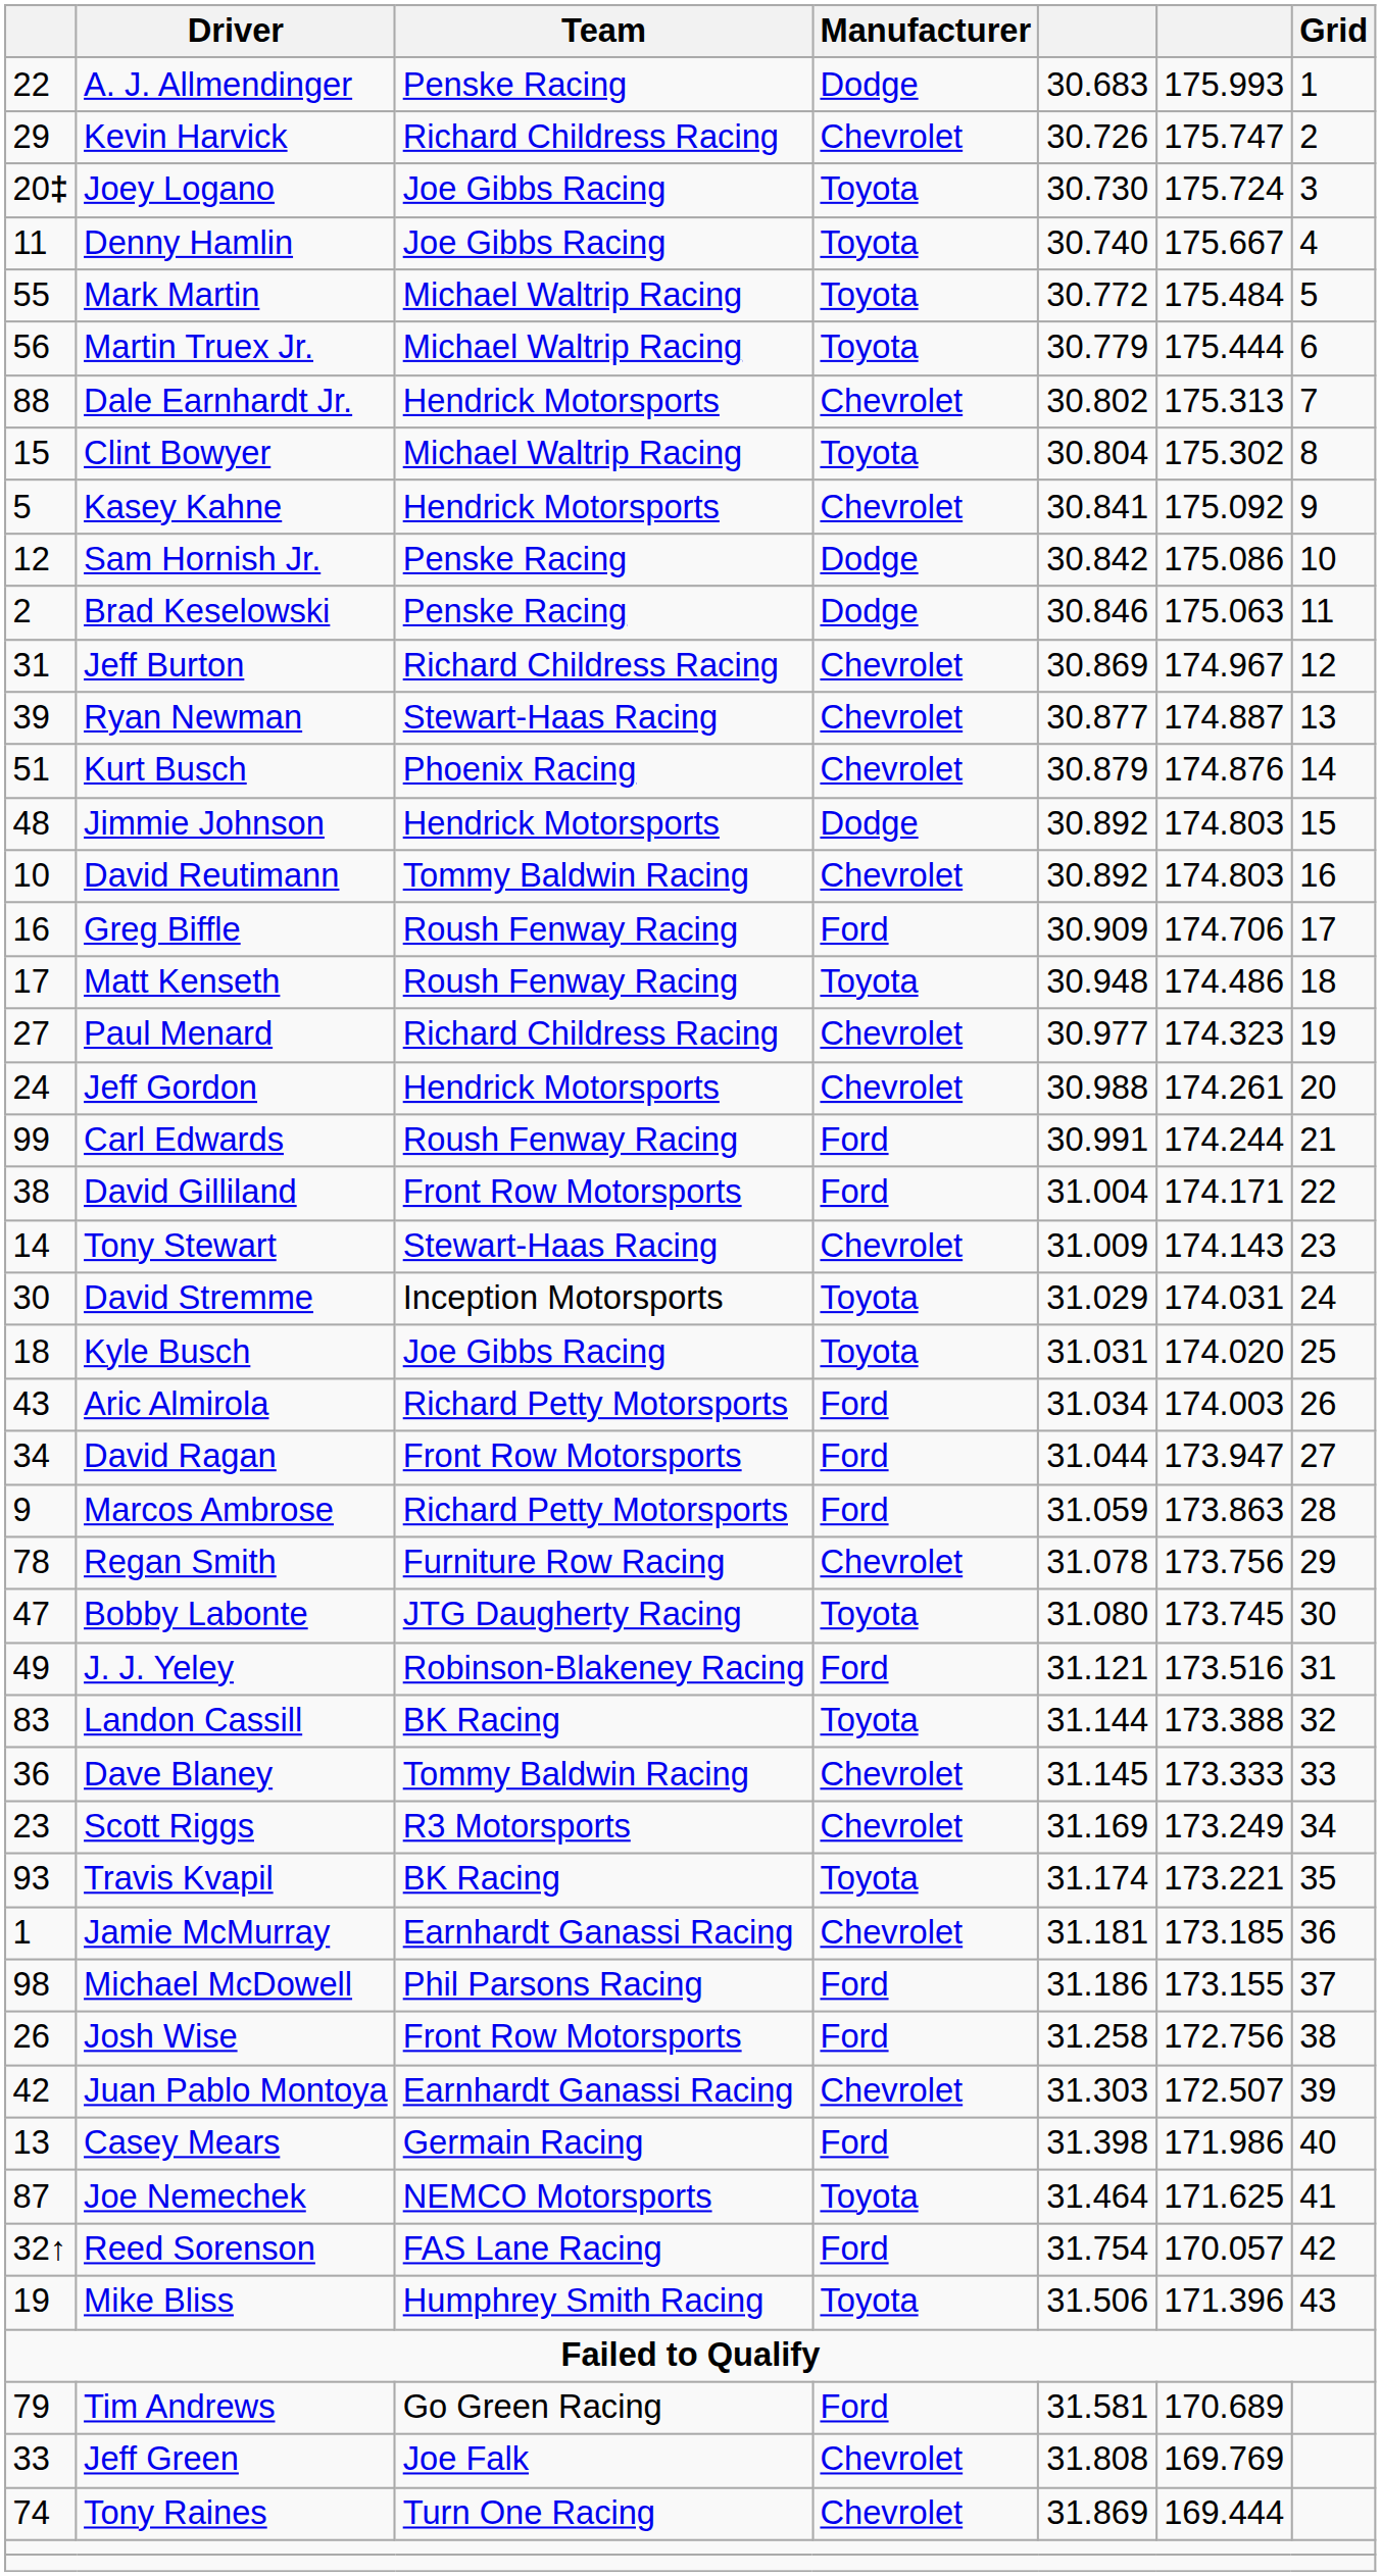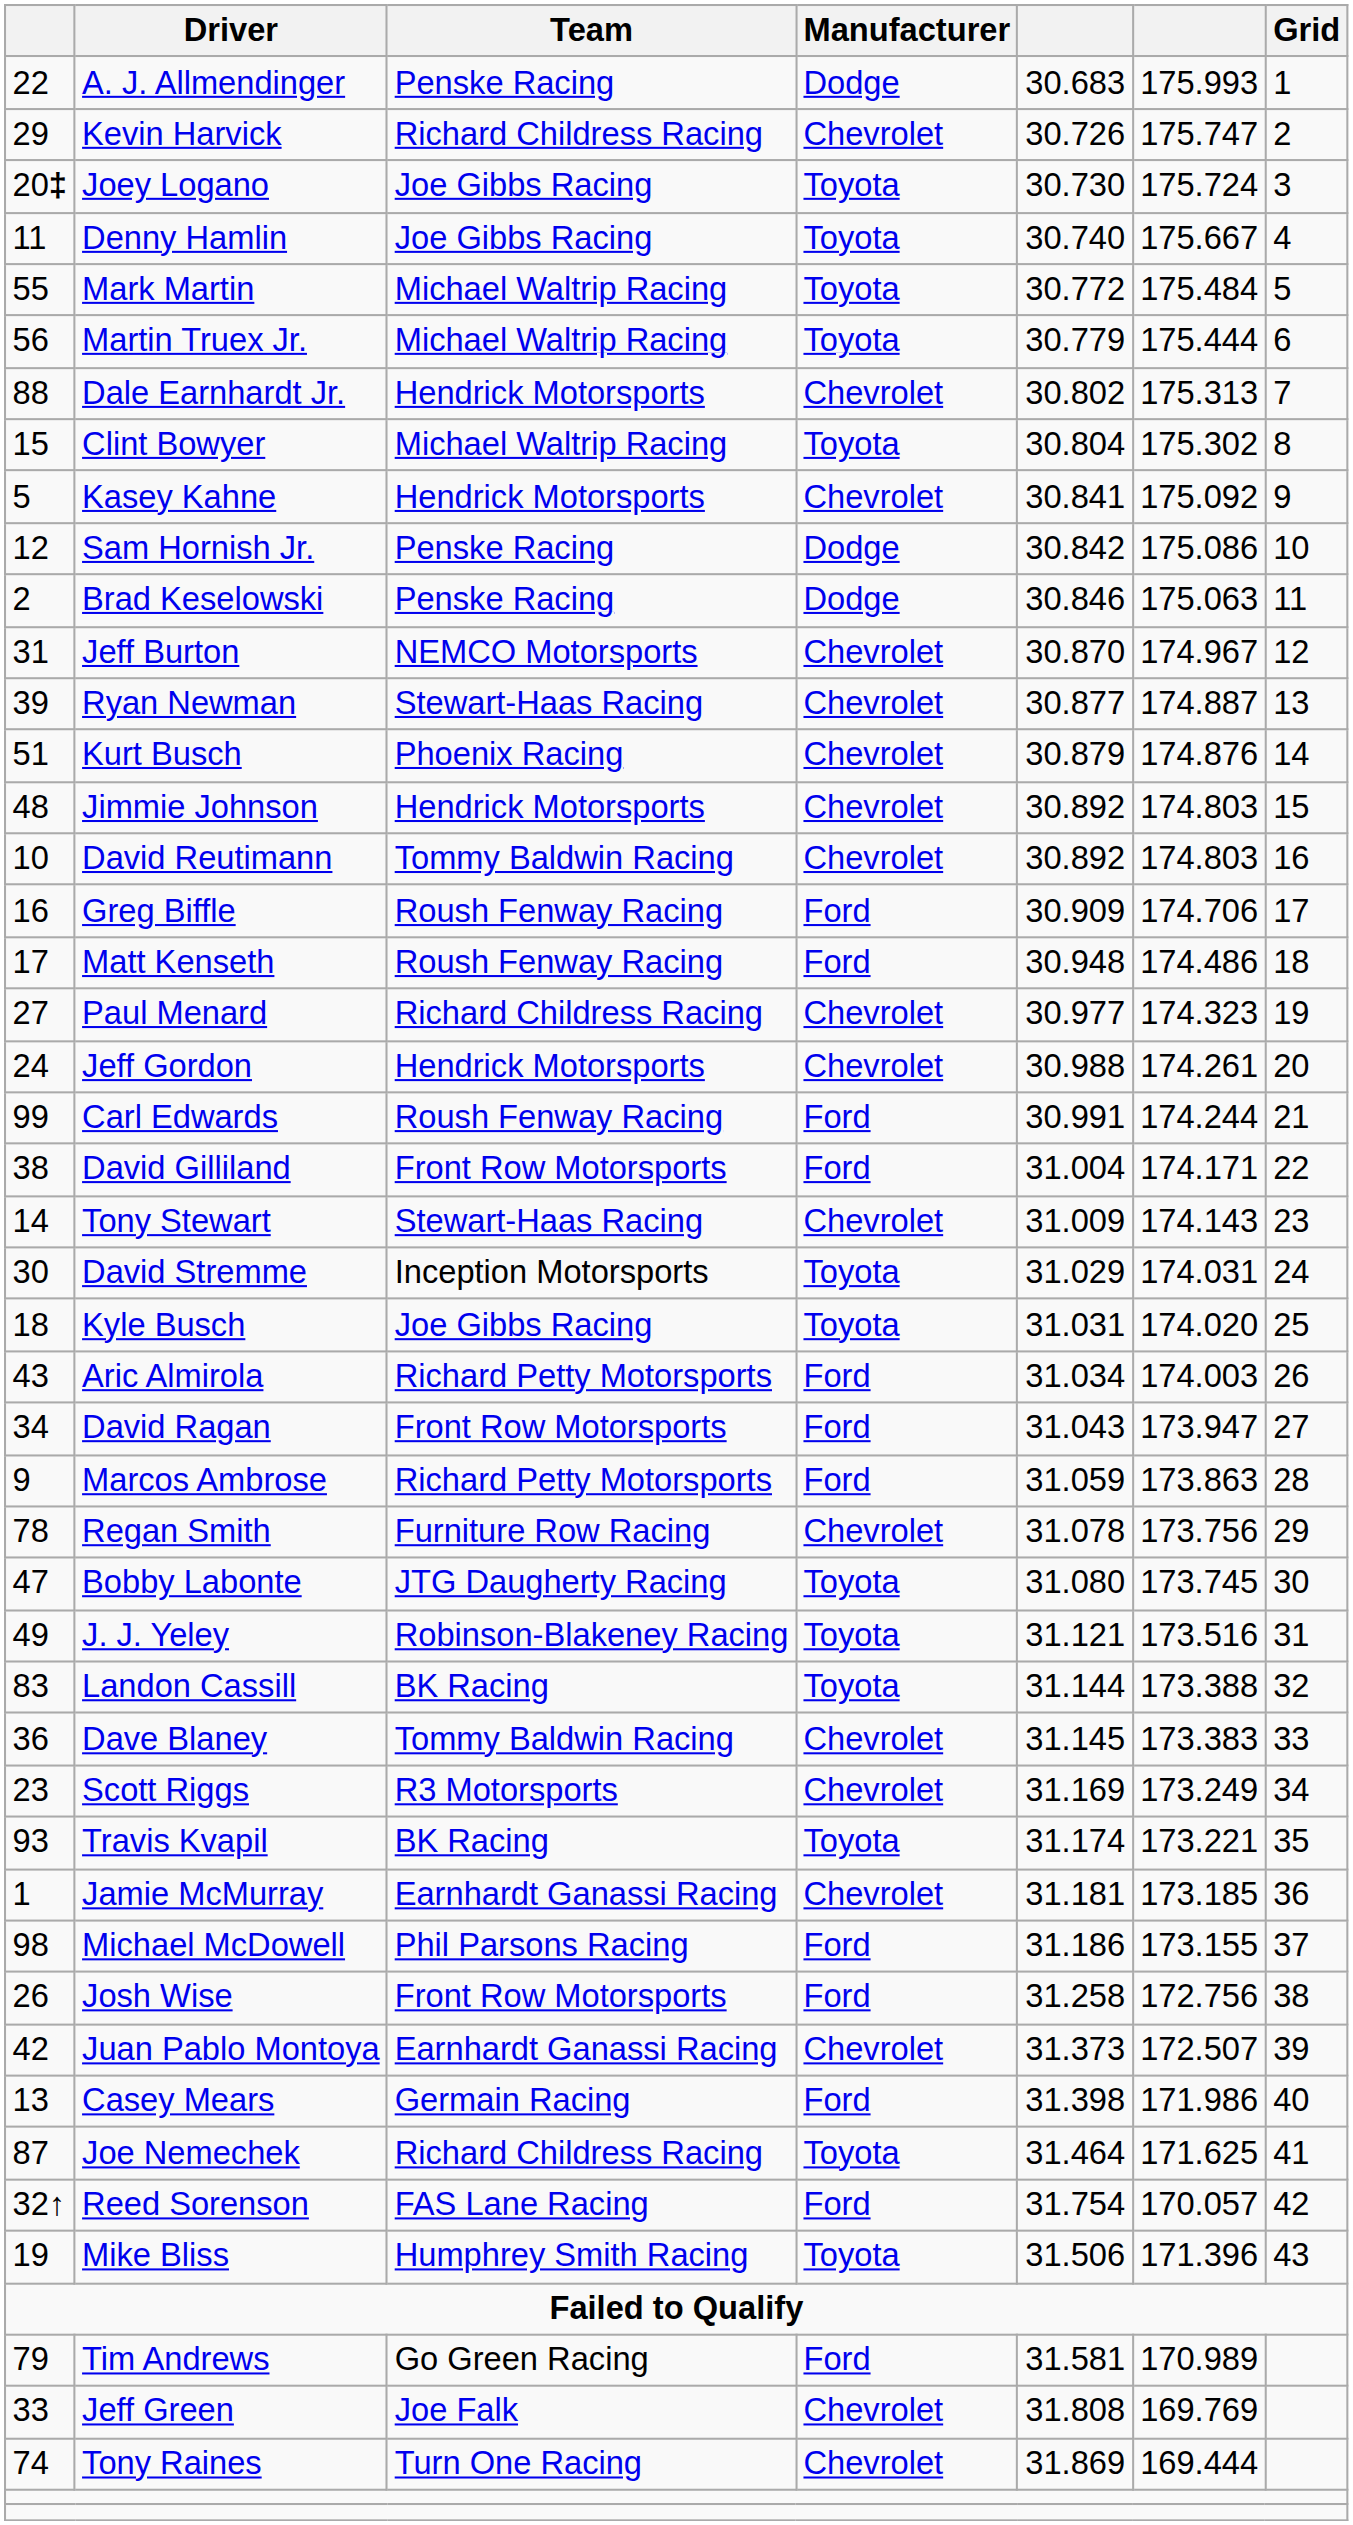 <table class="wikitable">
 <tr>
 <th></th>
 <th>Driver</th>
 <th>Team</th>
 <th>Manufacturer</th>
 <th></th>
 <th></th>
 <th>Grid</th>
 </tr>
 <tr>
 <td>22</td>
 <td><a href='#'>A. J. Allmendinger</a></td>
 <td><a href='#'>Penske Racing</a></td>
 <td><a href='#'>Dodge</a></td>
 <td>30.683</td>
 <td>175.993</td>
 <td>1</td>
 </tr>
 <tr>
 <td>29</td>
 <td><a href='#'>Kevin Harvick</a></td>
 <td><a href='#'>Richard Childress Racing</a></td>
 <td><a href='#'>Chevrolet</a></td>
 <td>30.726</td>
 <td>175.747</td>
 <td>2</td>
 </tr>
 <tr>
 <td>20<strong>‡</strong></td>
 <td><a href='#'>Joey Logano</a></td>
 <td><a href='#'>Joe Gibbs Racing</a></td>
 <td><a href='#'>Toyota</a></td>
 <td>30.730</td>
 <td>175.724</td>
 <td>3</td>
 </tr>
 <tr>
 <td>11</td>
 <td><a href='#'>Denny Hamlin</a></td>
 <td><a href='#'>Joe Gibbs Racing</a></td>
 <td><a href='#'>Toyota</a></td>
 <td>30.740</td>
 <td>175.667</td>
 <td>4</td>
 </tr>
 <tr>
 <td>55</td>
 <td><a href='#'>Mark Martin</a></td>
 <td><a href='#'>Michael Waltrip Racing</a></td>
 <td><a href='#'>Toyota</a></td>
 <td>30.772</td>
 <td>175.484</td>
 <td>5</td>
 </tr>
 <tr>
 <td>56</td>
 <td><a href='#'>Martin Truex Jr.</a></td>
 <td><a href='#'>Michael Waltrip Racing</a></td>
 <td><a href='#'>Toyota</a></td>
 <td>30.779</td>
 <td>175.444</td>
 <td>6</td>
 </tr>
 <tr>
 <td>88</td>
 <td><a href='#'>Dale Earnhardt Jr.</a></td>
 <td><a href='#'>Hendrick Motorsports</a></td>
 <td><a href='#'>Chevrolet</a></td>
 <td>30.802</td>
 <td>175.313</td>
 <td>7</td>
 </tr>
 <tr>
 <td>15</td>
 <td><a href='#'>Clint Bowyer</a></td>
 <td><a href='#'>Michael Waltrip Racing</a></td>
 <td><a href='#'>Toyota</a></td>
 <td>30.804</td>
 <td>175.302</td>
 <td>8</td>
 </tr>
 <tr>
 <td>5</td>
 <td><a href='#'>Kasey Kahne</a></td>
 <td><a href='#'>Hendrick Motorsports</a></td>
 <td><a href='#'>Chevrolet</a></td>
 <td>30.841</td>
 <td>175.092</td>
 <td>9</td>
 </tr>
 <tr>
 <td>12</td>
 <td><a href='#'>Sam Hornish Jr.</a></td>
 <td><a href='#'>Penske Racing</a></td>
 <td><a href='#'>Dodge</a></td>
 <td>30.842</td>
 <td>175.086</td>
 <td>10</td>
 </tr>
 <tr>
 <td>2</td>
 <td><a href='#'>Brad Keselowski</a></td>
 <td><a href='#'>Penske Racing</a></td>
 <td><a href='#'>Dodge</a></td>
 <td>30.846</td>
 <td>175.063</td>
 <td>11</td>
 </tr>
 <tr>
 <td>31</td>
 <td><a href='#'>Jeff Burton</a></td>
-<td><a href='#'>Richard Childress Racing</a></td>
+<td><a href='#'>NEMCO Motorsports</a></td>
 <td><a href='#'>Chevrolet</a></td>
-<td>30.869</td>
+<td>30.870</td>
 <td>174.967</td>
 <td>12</td>
 </tr>
 <tr>
 <td>39</td>
 <td><a href='#'>Ryan Newman</a></td>
 <td><a href='#'>Stewart-Haas Racing</a></td>
 <td><a href='#'>Chevrolet</a></td>
 <td>30.877</td>
 <td>174.887</td>
 <td>13</td>
 </tr>
 <tr>
 <td>51</td>
 <td><a href='#'>Kurt Busch</a></td>
 <td><a href='#'>Phoenix Racing</a></td>
 <td><a href='#'>Chevrolet</a></td>
 <td>30.879</td>
 <td>174.876</td>
 <td>14</td>
 </tr>
 <tr>
 <td>48</td>
 <td><a href='#'>Jimmie Johnson</a></td>
 <td><a href='#'>Hendrick Motorsports</a></td>
-<td><a href='#'>Dodge</a></td>
+<td><a href='#'>Chevrolet</a></td>
 <td>30.892</td>
 <td>174.803</td>
 <td>15</td>
 </tr>
 <tr>
 <td>10</td>
 <td><a href='#'>David Reutimann</a></td>
 <td><a href='#'>Tommy Baldwin Racing</a></td>
 <td><a href='#'>Chevrolet</a></td>
 <td>30.892</td>
 <td>174.803</td>
 <td>16</td>
 </tr>
 <tr>
 <td>16</td>
 <td><a href='#'>Greg Biffle</a></td>
 <td><a href='#'>Roush Fenway Racing</a></td>
 <td><a href='#'>Ford</a></td>
 <td>30.909</td>
 <td>174.706</td>
 <td>17</td>
 </tr>
 <tr>
 <td>17</td>
 <td><a href='#'>Matt Kenseth</a></td>
 <td><a href='#'>Roush Fenway Racing</a></td>
-<td><a href='#'>Toyota</a></td>
+<td><a href='#'>Ford</a></td>
 <td>30.948</td>
 <td>174.486</td>
 <td>18</td>
 </tr>
 <tr>
 <td>27</td>
 <td><a href='#'>Paul Menard</a></td>
 <td><a href='#'>Richard Childress Racing</a></td>
 <td><a href='#'>Chevrolet</a></td>
 <td>30.977</td>
 <td>174.323</td>
 <td>19</td>
 </tr>
 <tr>
 <td>24</td>
 <td><a href='#'>Jeff Gordon</a></td>
 <td><a href='#'>Hendrick Motorsports</a></td>
 <td><a href='#'>Chevrolet</a></td>
 <td>30.988</td>
 <td>174.261</td>
 <td>20</td>
 </tr>
 <tr>
 <td>99</td>
 <td><a href='#'>Carl Edwards</a></td>
 <td><a href='#'>Roush Fenway Racing</a></td>
 <td><a href='#'>Ford</a></td>
 <td>30.991</td>
 <td>174.244</td>
 <td>21</td>
 </tr>
 <tr>
 <td>38</td>
 <td><a href='#'>David Gilliland</a></td>
 <td><a href='#'>Front Row Motorsports</a></td>
 <td><a href='#'>Ford</a></td>
 <td>31.004</td>
 <td>174.171</td>
 <td>22</td>
 </tr>
 <tr>
 <td>14</td>
 <td><a href='#'>Tony Stewart</a></td>
 <td><a href='#'>Stewart-Haas Racing</a></td>
 <td><a href='#'>Chevrolet</a></td>
 <td>31.009</td>
 <td>174.143</td>
 <td>23</td>
 </tr>
 <tr>
 <td>30</td>
 <td><a href='#'>David Stremme</a></td>
 <td>Inception Motorsports</td>
 <td><a href='#'>Toyota</a></td>
 <td>31.029</td>
 <td>174.031</td>
 <td>24</td>
 </tr>
 <tr>
 <td>18</td>
 <td><a href='#'>Kyle Busch</a></td>
 <td><a href='#'>Joe Gibbs Racing</a></td>
 <td><a href='#'>Toyota</a></td>
 <td>31.031</td>
 <td>174.020</td>
 <td>25</td>
 </tr>
 <tr>
 <td>43</td>
 <td><a href='#'>Aric Almirola</a></td>
 <td><a href='#'>Richard Petty Motorsports</a></td>
 <td><a href='#'>Ford</a></td>
 <td>31.034</td>
 <td>174.003</td>
 <td>26</td>
 </tr>
 <tr>
 <td>34</td>
 <td><a href='#'>David Ragan</a></td>
 <td><a href='#'>Front Row Motorsports</a></td>
 <td><a href='#'>Ford</a></td>
-<td>31.044</td>
+<td>31.043</td>
 <td>173.947</td>
 <td>27</td>
 </tr>
 <tr>
 <td>9</td>
 <td><a href='#'>Marcos Ambrose</a></td>
 <td><a href='#'>Richard Petty Motorsports</a></td>
 <td><a href='#'>Ford</a></td>
 <td>31.059</td>
 <td>173.863</td>
 <td>28</td>
 </tr>
 <tr>
 <td>78</td>
 <td><a href='#'>Regan Smith</a></td>
 <td><a href='#'>Furniture Row Racing</a></td>
 <td><a href='#'>Chevrolet</a></td>
 <td>31.078</td>
 <td>173.756</td>
 <td>29</td>
 </tr>
 <tr>
 <td>47</td>
 <td><a href='#'>Bobby Labonte</a></td>
 <td><a href='#'>JTG Daugherty Racing</a></td>
 <td><a href='#'>Toyota</a></td>
 <td>31.080</td>
 <td>173.745</td>
 <td>30</td>
 </tr>
 <tr>
 <td>49</td>
 <td><a href='#'>J. J. Yeley</a></td>
 <td><a href='#'>Robinson-Blakeney Racing</a></td>
-<td><a href='#'>Ford</a></td>
+<td><a href='#'>Toyota</a></td>
 <td>31.121</td>
 <td>173.516</td>
 <td>31</td>
 </tr>
 <tr>
 <td>83</td>
 <td><a href='#'>Landon Cassill</a></td>
 <td><a href='#'>BK Racing</a></td>
 <td><a href='#'>Toyota</a></td>
 <td>31.144</td>
 <td>173.388</td>
 <td>32</td>
 </tr>
 <tr>
 <td>36</td>
 <td><a href='#'>Dave Blaney</a></td>
 <td><a href='#'>Tommy Baldwin Racing</a></td>
 <td><a href='#'>Chevrolet</a></td>
 <td>31.145</td>
-<td>173.333</td>
+<td>173.383</td>
 <td>33</td>
 </tr>
 <tr>
 <td>23</td>
 <td><a href='#'>Scott Riggs</a></td>
 <td><a href='#'>R3 Motorsports</a></td>
 <td><a href='#'>Chevrolet</a></td>
 <td>31.169</td>
 <td>173.249</td>
 <td>34</td>
 </tr>
 <tr>
 <td>93</td>
 <td><a href='#'>Travis Kvapil</a></td>
 <td><a href='#'>BK Racing</a></td>
 <td><a href='#'>Toyota</a></td>
 <td>31.174</td>
 <td>173.221</td>
 <td>35</td>
 </tr>
 <tr>
 <td>1</td>
 <td><a href='#'>Jamie McMurray</a></td>
 <td><a href='#'>Earnhardt Ganassi Racing</a></td>
 <td><a href='#'>Chevrolet</a></td>
 <td>31.181</td>
 <td>173.185</td>
 <td>36</td>
 </tr>
 <tr>
 <td>98</td>
 <td><a href='#'>Michael McDowell</a></td>
 <td><a href='#'>Phil Parsons Racing</a></td>
 <td><a href='#'>Ford</a></td>
 <td>31.186</td>
 <td>173.155</td>
 <td>37</td>
 </tr>
 <tr>
 <td>26</td>
 <td><a href='#'>Josh Wise</a></td>
 <td><a href='#'>Front Row Motorsports</a></td>
 <td><a href='#'>Ford</a></td>
 <td>31.258</td>
 <td>172.756</td>
 <td>38</td>
 </tr>
 <tr>
 <td>42</td>
 <td><a href='#'>Juan Pablo Montoya</a></td>
 <td><a href='#'>Earnhardt Ganassi Racing</a></td>
 <td><a href='#'>Chevrolet</a></td>
-<td>31.303</td>
+<td>31.373</td>
 <td>172.507</td>
 <td>39</td>
 </tr>
 <tr>
 <td>13</td>
 <td><a href='#'>Casey Mears</a></td>
 <td><a href='#'>Germain Racing</a></td>
 <td><a href='#'>Ford</a></td>
 <td>31.398</td>
 <td>171.986</td>
 <td>40</td>
 </tr>
 <tr>
 <td>87</td>
 <td><a href='#'>Joe Nemechek</a></td>
-<td><a href='#'>NEMCO Motorsports</a></td>
+<td><a href='#'>Richard Childress Racing</a></td>
 <td><a href='#'>Toyota</a></td>
 <td>31.464</td>
 <td>171.625</td>
 <td>41</td>
 </tr>
 <tr>
 <td>32<strong>↑</strong></td>
 <td><a href='#'>Reed Sorenson</a></td>
 <td><a href='#'>FAS Lane Racing</a></td>
 <td><a href='#'>Ford</a></td>
 <td>31.754</td>
 <td>170.057</td>
 <td>42</td>
 </tr>
 <tr>
 <td>19</td>
 <td><a href='#'>Mike Bliss</a></td>
 <td><a href='#'>Humphrey Smith Racing</a></td>
 <td><a href='#'>Toyota</a></td>
 <td>31.506</td>
 <td>171.396</td>
 <td>43</td>
 </tr>
 <tr>
 <td colspan="7" style="text-align:center;"><strong>Failed to Qualify</strong></td>
 </tr>
 <tr>
 <td>79</td>
 <td><a href='#'>Tim Andrews</a></td>
 <td>Go Green Racing</td>
 <td><a href='#'>Ford</a></td>
 <td>31.581</td>
-<td>170.689</td>
+<td>170.989</td>
 <td></td>
 </tr>
 <tr>
 <td>33</td>
 <td><a href='#'>Jeff Green</a></td>
 <td><a href='#'>Joe Falk</a></td>
 <td><a href='#'>Chevrolet</a></td>
 <td>31.808</td>
 <td>169.769</td>
 <td></td>
 </tr>
 <tr>
 <td>74</td>
 <td><a href='#'>Tony Raines</a></td>
 <td><a href='#'>Turn One Racing</a></td>
 <td><a href='#'>Chevrolet</a></td>
 <td>31.869</td>
 <td>169.444</td>
 <td></td>
 </tr>
 <tr>
 <td colspan="8"></td>
 </tr>
 <tr>
 <td colspan="8"></td>
 </tr>
 </table>
